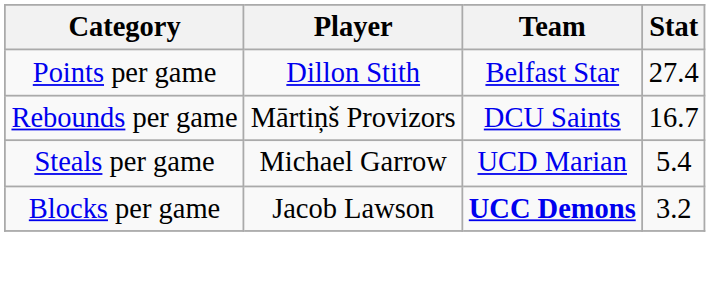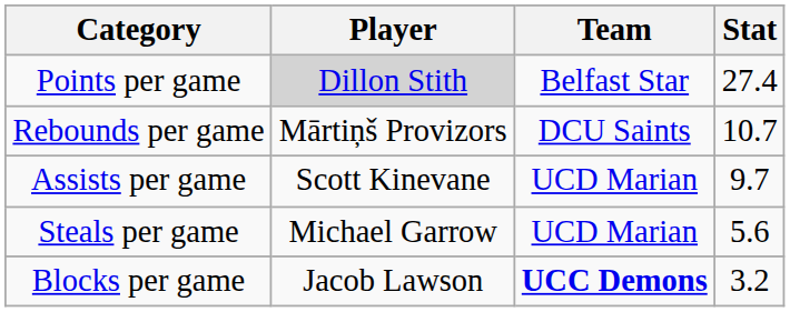 <table class="wikitable" style="text-align:center">
 <tr>
 <th>Category</th>
 <th>Player</th>
 <th>Team</th>
 <th>Stat</th>
 </tr>
 <tr>
 <td><a href='#'>Points</a> per game</td>
-<td><a href='#'>Dillon Stith</a></td>
+<td style="background: lightgrey;"><a href='#'>Dillon Stith</a></td>
 <td><a href='#'>Belfast Star</a></td>
 <td>27.4</td>
 </tr>
 <tr>
 <td><a href='#'>Rebounds</a> per game</td>
 <td>Mārtiņš Provizors</td>
 <td><a href='#'>DCU Saints</a></td>
-<td>16.7</td>
+<td>10.7</td>
+</tr>
+<tr>
+<td><a href='#'>Assists</a> per game</td>
+<td>Scott Kinevane</td>
+<td><a href='#'>UCD Marian</a></td>
+<td>9.7</td>
 </tr>
 <tr>
 <td><a href='#'>Steals</a> per game</td>
 <td>Michael Garrow</td>
 <td><a href='#'>UCD Marian</a></td>
-<td>5.4</td>
+<td>5.6</td>
 </tr>
 <tr>
 <td><a href='#'>Blocks</a> per game</td>
 <td>Jacob Lawson</td>
 <td><strong><a href='#'>UCC Demons</a></strong></td>
 <td>3.2</td>
 </tr>
 </table>
